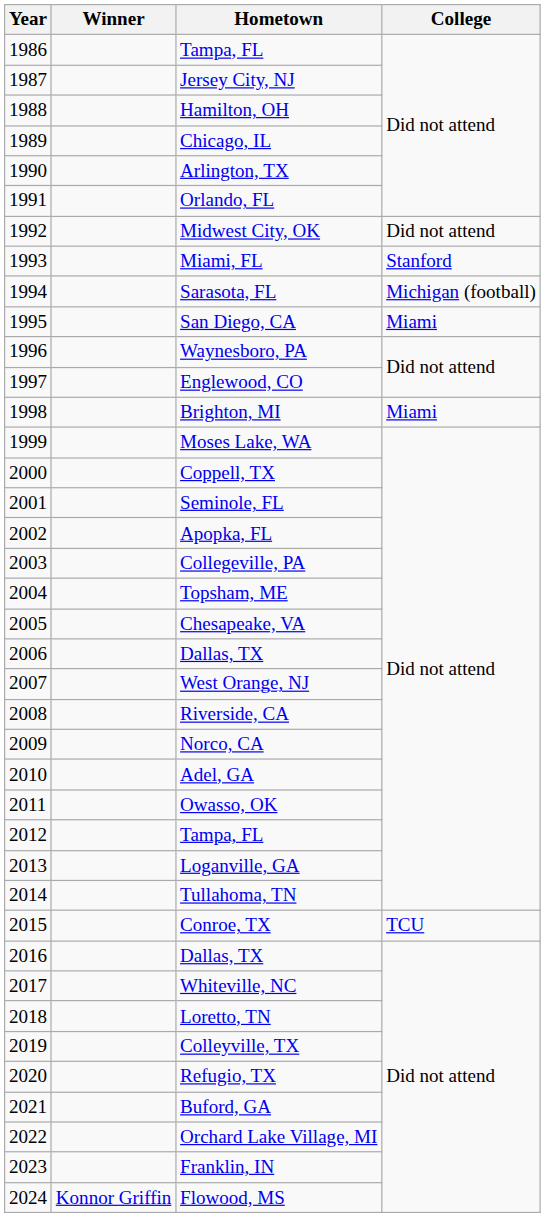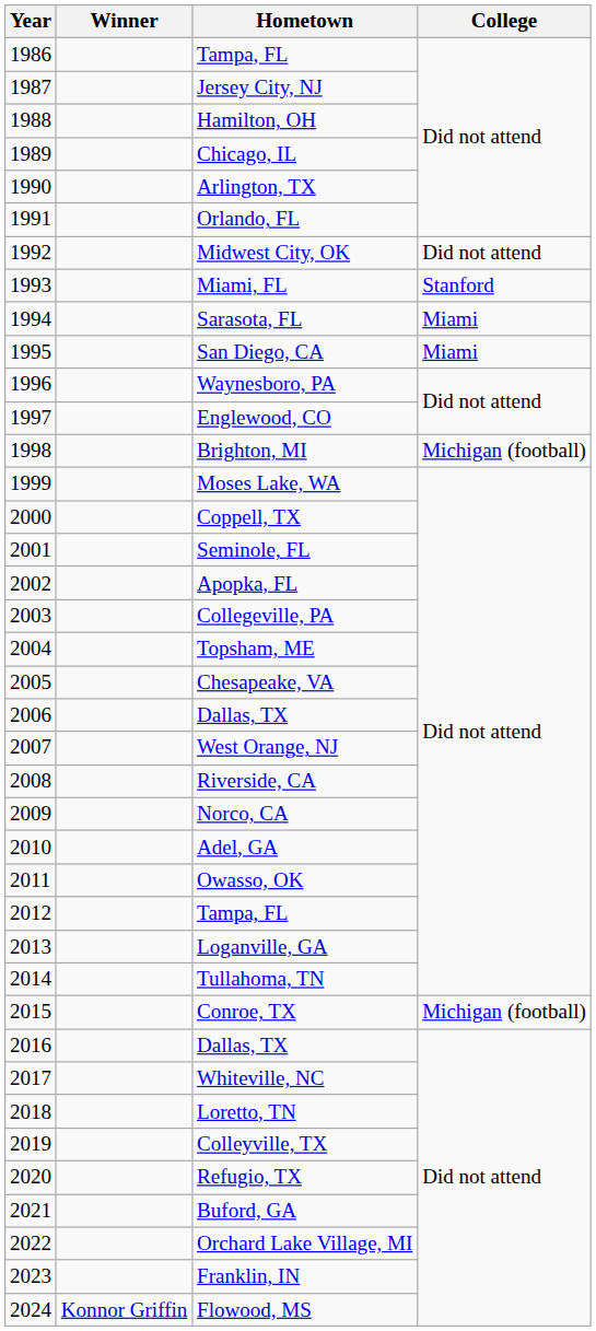 <table class="wikitable sortable">
 <tr>
 <th>Year</th>
 <th>Winner</th>
 <th>Hometown</th>
 <th>College</th>
 </tr>
 <tr>
 <td>1986</td>
 <td></td>
 <td><a href='#'>Tampa, FL</a></td>
 <td rowspan="6">Did not attend</td>
 </tr>
 <tr>
 <td>1987</td>
 <td></td>
 <td><a href='#'>Jersey City, NJ</a></td>
 </tr>
 <tr>
 <td>1988</td>
 <td></td>
 <td><a href='#'>Hamilton, OH</a></td>
 </tr>
 <tr>
 <td>1989</td>
 <td></td>
 <td><a href='#'>Chicago, IL</a></td>
 </tr>
 <tr>
 <td>1990</td>
 <td></td>
 <td><a href='#'>Arlington, TX</a></td>
 </tr>
 <tr>
 <td>1991</td>
 <td></td>
 <td><a href='#'>Orlando, FL</a></td>
 </tr>
 <tr>
 <td>1992</td>
 <td></td>
 <td><a href='#'>Midwest City, OK</a></td>
 <td>Did not attend</td>
 </tr>
 <tr>
 <td>1993</td>
 <td></td>
 <td><a href='#'>Miami, FL</a></td>
 <td><a href='#'>Stanford</a></td>
 </tr>
 <tr>
 <td>1994</td>
 <td></td>
 <td><a href='#'>Sarasota, FL</a></td>
-<td><a href='#'>Michigan</a> (football)</td>
+<td><a href='#'>Miami</a></td>
 </tr>
 <tr>
 <td>1995</td>
 <td></td>
 <td><a href='#'>San Diego, CA</a></td>
 <td><a href='#'>Miami</a></td>
 </tr>
 <tr>
 <td>1996</td>
 <td></td>
 <td><a href='#'>Waynesboro, PA</a></td>
 <td rowspan="2">Did not attend</td>
 </tr>
 <tr>
 <td>1997</td>
 <td></td>
 <td><a href='#'>Englewood, CO</a></td>
 </tr>
 <tr>
 <td>1998</td>
 <td></td>
 <td><a href='#'>Brighton, MI</a></td>
-<td><a href='#'>Miami</a></td>
+<td><a href='#'>Michigan</a> (football)</td>
 </tr>
 <tr>
 <td>1999</td>
 <td></td>
 <td><a href='#'>Moses Lake, WA</a></td>
 <td rowspan="16">Did not attend</td>
 </tr>
 <tr>
 <td>2000</td>
 <td></td>
 <td><a href='#'>Coppell, TX</a></td>
 </tr>
 <tr>
 <td>2001</td>
 <td></td>
 <td><a href='#'>Seminole, FL</a></td>
 </tr>
 <tr>
 <td>2002</td>
 <td></td>
 <td><a href='#'>Apopka, FL</a></td>
 </tr>
 <tr>
 <td>2003</td>
 <td></td>
 <td><a href='#'>Collegeville, PA</a></td>
 </tr>
 <tr>
 <td>2004</td>
 <td></td>
 <td><a href='#'>Topsham, ME</a></td>
 </tr>
 <tr>
 <td>2005</td>
 <td></td>
 <td><a href='#'>Chesapeake, VA</a></td>
 </tr>
 <tr>
 <td>2006</td>
 <td></td>
 <td><a href='#'>Dallas, TX</a></td>
 </tr>
 <tr>
 <td>2007</td>
 <td></td>
 <td><a href='#'>West Orange, NJ</a></td>
 </tr>
 <tr>
 <td>2008</td>
 <td></td>
 <td><a href='#'>Riverside, CA</a></td>
 </tr>
 <tr>
 <td>2009</td>
 <td></td>
 <td><a href='#'>Norco, CA</a></td>
 </tr>
 <tr>
 <td>2010</td>
 <td></td>
 <td><a href='#'>Adel, GA</a></td>
 </tr>
 <tr>
 <td>2011</td>
 <td></td>
 <td><a href='#'>Owasso, OK</a></td>
 </tr>
 <tr>
 <td>2012</td>
 <td></td>
 <td><a href='#'>Tampa, FL</a></td>
 </tr>
 <tr>
 <td>2013</td>
 <td></td>
 <td><a href='#'>Loganville, GA</a></td>
 </tr>
 <tr>
 <td>2014</td>
 <td></td>
 <td><a href='#'>Tullahoma, TN</a></td>
 </tr>
 <tr>
 <td>2015</td>
 <td></td>
 <td><a href='#'>Conroe, TX</a></td>
-<td><a href='#'>TCU</a></td>
+<td><a href='#'>Michigan</a> (football)</td>
 </tr>
 <tr>
 <td>2016</td>
 <td></td>
 <td><a href='#'>Dallas, TX</a></td>
 <td rowspan="9">Did not attend</td>
 </tr>
 <tr>
 <td>2017</td>
 <td></td>
 <td><a href='#'>Whiteville, NC</a></td>
 </tr>
 <tr>
 <td>2018</td>
 <td></td>
 <td><a href='#'>Loretto, TN</a></td>
 </tr>
 <tr>
 <td>2019</td>
 <td></td>
 <td><a href='#'>Colleyville, TX</a></td>
 </tr>
 <tr>
 <td>2020</td>
 <td></td>
 <td><a href='#'>Refugio, TX</a></td>
 </tr>
 <tr>
 <td>2021</td>
 <td></td>
 <td><a href='#'>Buford, GA</a></td>
 </tr>
 <tr>
 <td>2022</td>
 <td></td>
 <td><a href='#'>Orchard Lake Village, MI</a></td>
 </tr>
 <tr>
 <td>2023</td>
 <td></td>
 <td><a href='#'>Franklin, IN</a></td>
 </tr>
 <tr>
 <td>2024</td>
 <td><a href='#'>Konnor Griffin</a></td>
 <td><a href='#'>Flowood, MS</a></td>
 </tr>
 </table>
